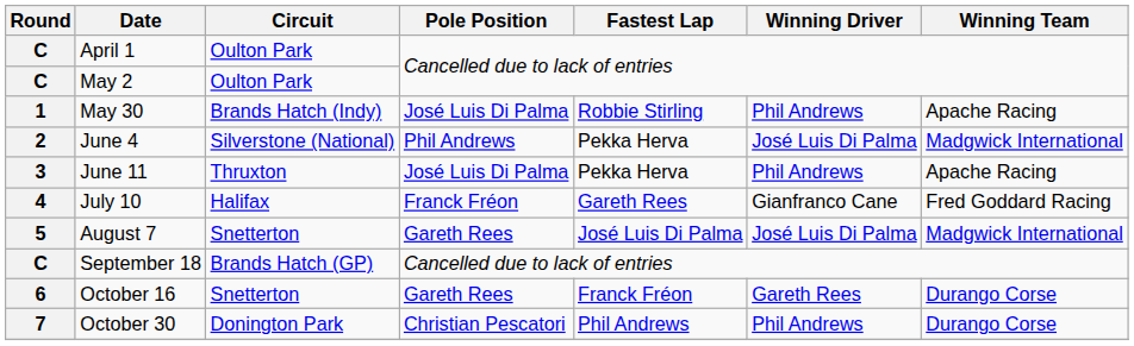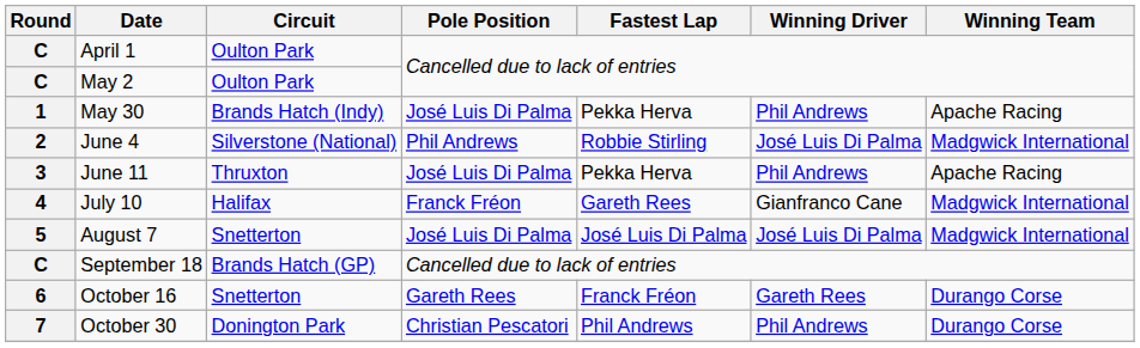 <table class="wikitable" style="font-size: 85%;">
 <tr>
 <th>Round</th>
 <th>Date</th>
 <th>Circuit</th>
 <th>Pole Position</th>
 <th>Fastest Lap</th>
 <th>Winning Driver</th>
 <th>Winning Team</th>
 </tr>
 <tr>
 <th>C</th>
 <td>April 1</td>
 <td> <a href='#'>Oulton Park</a></td>
 <td rowspan=2 colspan=4><em>Cancelled due to lack of entries</em></td>
 </tr>
 <tr>
 <th>C</th>
 <td>May 2</td>
 <td> <a href='#'>Oulton Park</a></td>
 </tr>
 <tr>
 <th>1</th>
 <td>May 30</td>
 <td> <a href='#'>Brands Hatch (Indy)</a></td>
 <td> <a href='#'>José Luis Di Palma</a></td>
-<td> <a href='#'>Robbie Stirling</a></td>
+<td> Pekka Herva</td>
 <td> <a href='#'>Phil Andrews</a></td>
 <td> Apache Racing</td>
 </tr>
 <tr>
 <th>2</th>
 <td>June 4</td>
 <td> <a href='#'>Silverstone (National)</a></td>
 <td> <a href='#'>Phil Andrews</a></td>
-<td> Pekka Herva</td>
+<td> <a href='#'>Robbie Stirling</a></td>
 <td> <a href='#'>José Luis Di Palma</a></td>
 <td> <a href='#'>Madgwick International</a></td>
 </tr>
 <tr>
 <th>3</th>
 <td>June 11</td>
 <td> <a href='#'>Thruxton</a></td>
 <td> <a href='#'>José Luis Di Palma</a></td>
 <td> Pekka Herva</td>
 <td> <a href='#'>Phil Andrews</a></td>
 <td> Apache Racing</td>
 </tr>
 <tr>
 <th>4</th>
 <td>July 10</td>
 <td> <a href='#'>Halifax</a></td>
 <td> <a href='#'>Franck Fréon</a></td>
 <td> <a href='#'>Gareth Rees</a></td>
 <td> Gianfranco Cane</td>
-<td> Fred Goddard Racing</td>
+<td> <a href='#'>Madgwick International</a></td>
 </tr>
 <tr>
 <th>5</th>
 <td>August 7</td>
 <td> <a href='#'>Snetterton</a></td>
-<td> <a href='#'>Gareth Rees</a></td>
+<td> <a href='#'>José Luis Di Palma</a></td>
 <td> <a href='#'>José Luis Di Palma</a></td>
 <td> <a href='#'>José Luis Di Palma</a></td>
 <td> <a href='#'>Madgwick International</a></td>
 </tr>
 <tr>
 <th>C</th>
 <td>September 18</td>
 <td> <a href='#'>Brands Hatch (GP)</a></td>
 <td colspan=4><em>Cancelled due to lack of entries</em></td>
 </tr>
 <tr>
 <th>6</th>
 <td>October 16</td>
 <td> <a href='#'>Snetterton</a></td>
 <td> <a href='#'>Gareth Rees</a></td>
 <td> <a href='#'>Franck Fréon</a></td>
 <td> <a href='#'>Gareth Rees</a></td>
 <td> <a href='#'>Durango Corse</a></td>
 </tr>
 <tr>
 <th>7</th>
 <td>October 30</td>
 <td> <a href='#'>Donington Park</a></td>
 <td> <a href='#'>Christian Pescatori</a></td>
 <td> <a href='#'>Phil Andrews</a></td>
 <td> <a href='#'>Phil Andrews</a></td>
 <td> <a href='#'>Durango Corse</a></td>
 </tr>
 <tr>
 </tr>
 </table>
